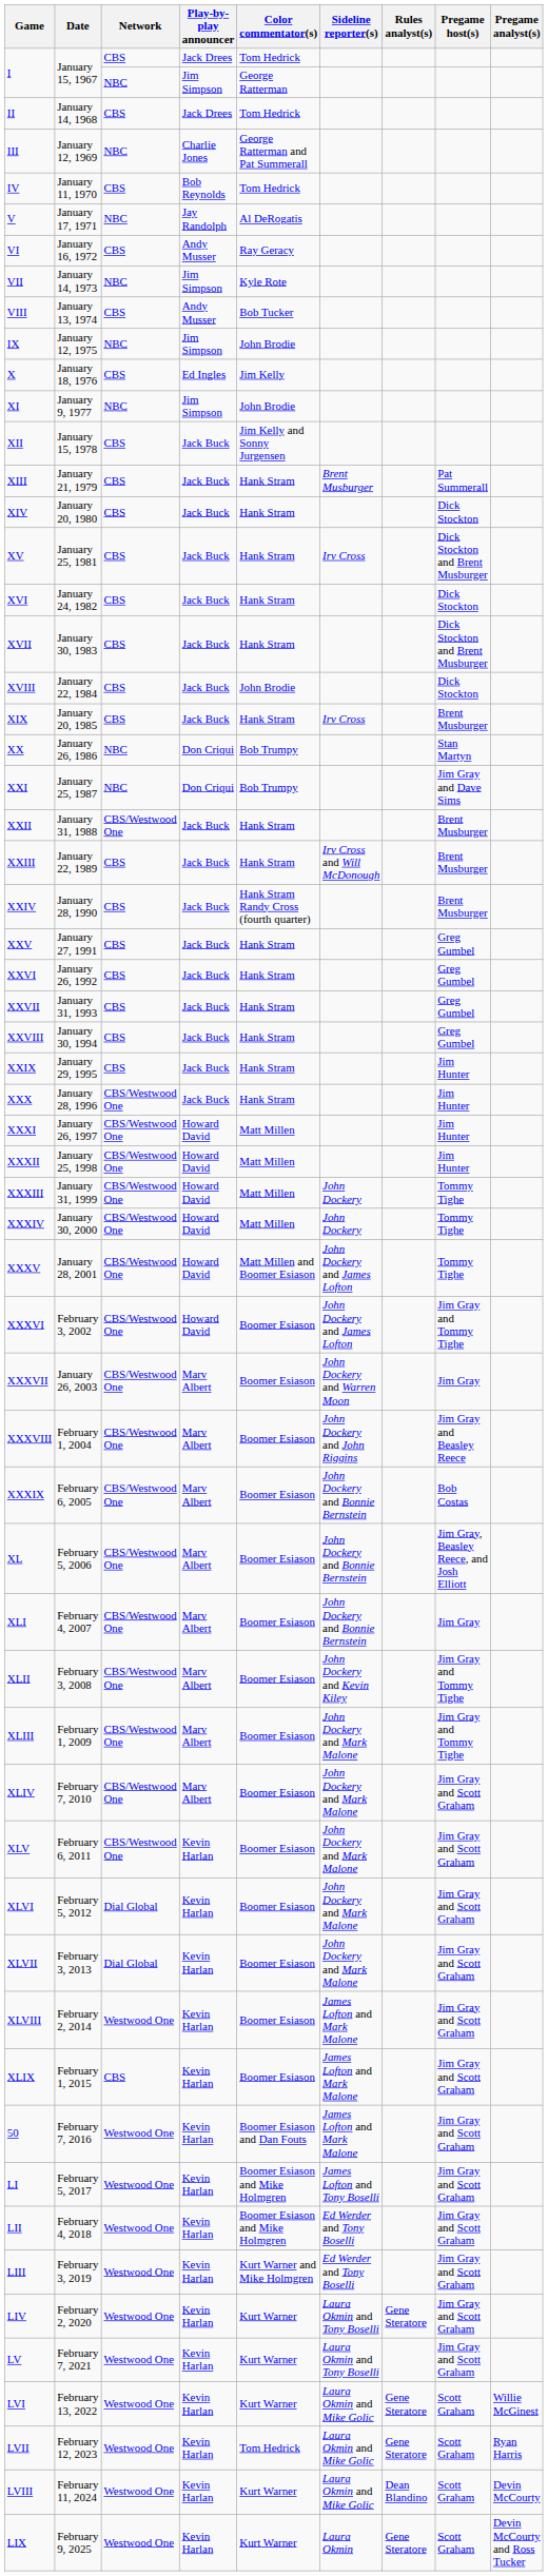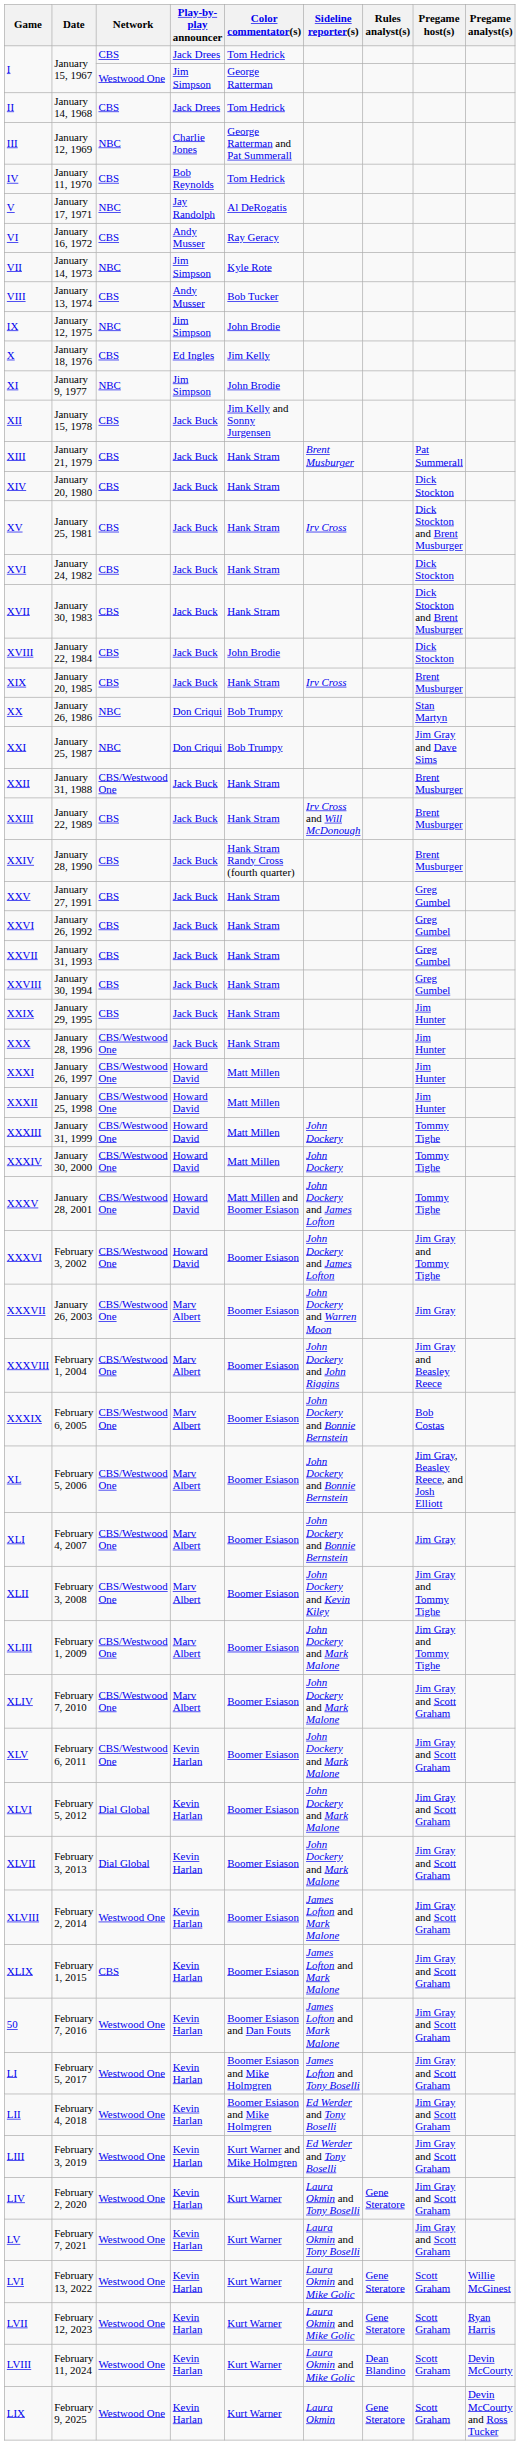 <table class="wikitable">
 <tr>
 <th>Game</th>
 <th>Date</th>
 <th>Network</th>
 <th><a href='#'>Play-by-play</a> announcer</th>
 <th><a href='#'>Color commentator</a>(s)</th>
 <th><a href='#'>Sideline reporter</a>(s)</th>
 <th>Rules analyst(s)</th>
 <th>Pregame host(s)</th>
 <th>Pregame analyst(s)<br></th>
 </tr>
 <tr>
 <td rowspan="2"><a href='#'>I</a></td>
 <td rowspan="2">January 15, 1967</td>
 <td><a href='#'>CBS</a></td>
 <td><a href='#'>Jack Drees</a></td>
 <td><a href='#'>Tom Hedrick</a></td>
 <td></td>
 <td></td>
 <td></td>
 <td></td>
 </tr>
 <tr>
-<td><a href='#'>NBC</a></td>
+<td><a href='#'>Westwood One</a></td>
 <td><a href='#'>Jim Simpson</a></td>
 <td><a href='#'>George Ratterman</a></td>
 <td></td>
 <td></td>
 <td></td>
 <td></td>
 </tr>
 <tr>
 <td><a href='#'>II</a></td>
 <td>January 14, 1968</td>
 <td><a href='#'>CBS</a></td>
 <td><a href='#'>Jack Drees</a></td>
 <td><a href='#'>Tom Hedrick</a></td>
 <td></td>
 <td></td>
 <td></td>
 <td></td>
 </tr>
 <tr>
 <td><a href='#'>III</a></td>
 <td>January 12, 1969</td>
 <td><a href='#'>NBC</a></td>
 <td><a href='#'>Charlie Jones</a></td>
 <td><a href='#'>George Ratterman</a> and <a href='#'>Pat Summerall</a></td>
 <td></td>
 <td></td>
 <td></td>
 <td></td>
 </tr>
 <tr>
 <td><a href='#'>IV</a></td>
 <td>January 11, 1970</td>
 <td><a href='#'>CBS</a></td>
 <td><a href='#'>Bob Reynolds</a></td>
 <td><a href='#'>Tom Hedrick</a></td>
 <td></td>
 <td></td>
 <td></td>
 <td></td>
 </tr>
 <tr>
 <td><a href='#'>V</a></td>
 <td>January 17, 1971</td>
 <td><a href='#'>NBC</a></td>
 <td><a href='#'>Jay Randolph</a></td>
 <td><a href='#'>Al DeRogatis</a></td>
 <td></td>
 <td></td>
 <td></td>
 <td></td>
 </tr>
 <tr>
 <td><a href='#'>VI</a></td>
 <td>January 16, 1972</td>
 <td><a href='#'>CBS</a></td>
 <td><a href='#'>Andy Musser</a></td>
 <td><a href='#'>Ray Geracy</a></td>
 <td></td>
 <td></td>
 <td></td>
 <td></td>
 </tr>
 <tr>
 <td><a href='#'>VII</a></td>
 <td>January 14, 1973</td>
 <td><a href='#'>NBC</a></td>
 <td><a href='#'>Jim Simpson</a></td>
 <td><a href='#'>Kyle Rote</a></td>
 <td></td>
 <td></td>
 <td></td>
 <td></td>
 </tr>
 <tr>
 <td><a href='#'>VIII</a></td>
 <td>January 13, 1974</td>
 <td><a href='#'>CBS</a></td>
 <td><a href='#'>Andy Musser</a></td>
 <td><a href='#'>Bob Tucker</a></td>
 <td></td>
 <td></td>
 <td></td>
 <td></td>
 </tr>
 <tr>
 <td><a href='#'>IX</a></td>
 <td>January 12, 1975</td>
 <td><a href='#'>NBC</a></td>
 <td><a href='#'>Jim Simpson</a></td>
 <td><a href='#'>John Brodie</a></td>
 <td></td>
 <td></td>
 <td></td>
 <td></td>
 </tr>
 <tr>
 <td><a href='#'>X</a></td>
 <td>January 18, 1976</td>
 <td><a href='#'>CBS</a></td>
 <td><a href='#'>Ed Ingles</a></td>
 <td><a href='#'>Jim Kelly</a></td>
 <td></td>
 <td></td>
 <td></td>
 <td></td>
 </tr>
 <tr>
 <td><a href='#'>XI</a></td>
 <td>January 9, 1977</td>
 <td><a href='#'>NBC</a></td>
 <td><a href='#'>Jim Simpson</a></td>
 <td><a href='#'>John Brodie</a></td>
 <td></td>
 <td></td>
 <td></td>
 <td></td>
 </tr>
 <tr>
 <td><a href='#'>XII</a></td>
 <td>January 15, 1978</td>
 <td><a href='#'>CBS</a></td>
 <td><a href='#'>Jack Buck</a></td>
 <td><a href='#'>Jim Kelly</a> and <a href='#'>Sonny Jurgensen</a></td>
 <td></td>
 <td></td>
 <td></td>
 <td></td>
 </tr>
 <tr>
 <td><a href='#'>XIII</a></td>
 <td>January 21, 1979</td>
 <td><a href='#'>CBS</a></td>
 <td><a href='#'>Jack Buck</a></td>
 <td><a href='#'>Hank Stram</a></td>
 <td><em><a href='#'>Brent Musburger</a></em></td>
 <td></td>
 <td><a href='#'>Pat Summerall</a></td>
 <td></td>
 </tr>
 <tr>
 <td><a href='#'>XIV</a></td>
 <td>January 20, 1980</td>
 <td><a href='#'>CBS</a></td>
 <td><a href='#'>Jack Buck</a></td>
 <td><a href='#'>Hank Stram</a></td>
 <td></td>
 <td></td>
 <td><a href='#'>Dick Stockton</a></td>
 <td></td>
 </tr>
 <tr>
 <td><a href='#'>XV</a></td>
 <td>January 25, 1981</td>
 <td><a href='#'>CBS</a></td>
 <td><a href='#'>Jack Buck</a></td>
 <td><a href='#'>Hank Stram</a></td>
 <td><em><a href='#'>Irv Cross</a></em></td>
 <td></td>
 <td><a href='#'>Dick Stockton</a> and <a href='#'>Brent Musburger</a></td>
 <td></td>
 </tr>
 <tr>
 <td><a href='#'>XVI</a></td>
 <td>January 24, 1982</td>
 <td><a href='#'>CBS</a></td>
 <td><a href='#'>Jack Buck</a></td>
 <td><a href='#'>Hank Stram</a></td>
 <td></td>
 <td></td>
 <td><a href='#'>Dick Stockton</a></td>
 <td></td>
 </tr>
 <tr>
 <td><a href='#'>XVII</a></td>
 <td>January 30, 1983</td>
 <td><a href='#'>CBS</a></td>
 <td><a href='#'>Jack Buck</a></td>
 <td><a href='#'>Hank Stram</a></td>
 <td></td>
 <td></td>
 <td><a href='#'>Dick Stockton</a> and <a href='#'>Brent Musburger</a></td>
 <td></td>
 </tr>
 <tr>
 <td><a href='#'>XVIII</a></td>
 <td>January 22, 1984</td>
 <td><a href='#'>CBS</a></td>
 <td><a href='#'>Jack Buck</a></td>
 <td><a href='#'>John Brodie</a></td>
 <td></td>
 <td></td>
 <td><a href='#'>Dick Stockton</a></td>
 <td></td>
 </tr>
 <tr>
 <td><a href='#'>XIX</a></td>
 <td>January 20, 1985</td>
 <td><a href='#'>CBS</a></td>
 <td><a href='#'>Jack Buck</a></td>
 <td><a href='#'>Hank Stram</a></td>
 <td><em><a href='#'>Irv Cross</a></em></td>
 <td></td>
 <td><a href='#'>Brent Musburger</a></td>
 <td></td>
 </tr>
 <tr>
 <td><a href='#'>XX</a></td>
 <td>January 26, 1986</td>
 <td><a href='#'>NBC</a></td>
 <td><a href='#'>Don Criqui</a></td>
 <td><a href='#'>Bob Trumpy</a></td>
 <td></td>
 <td></td>
 <td><a href='#'>Stan Martyn</a></td>
 <td></td>
 </tr>
 <tr>
 <td><a href='#'>XXI</a></td>
 <td>January 25, 1987</td>
 <td><a href='#'>NBC</a></td>
 <td><a href='#'>Don Criqui</a></td>
 <td><a href='#'>Bob Trumpy</a></td>
 <td></td>
 <td></td>
 <td><a href='#'>Jim Gray</a> and <a href='#'>Dave Sims</a></td>
 <td></td>
 </tr>
 <tr>
 <td><a href='#'>XXII</a></td>
 <td>January 31, 1988</td>
 <td><a href='#'>CBS/Westwood One</a></td>
 <td><a href='#'>Jack Buck</a></td>
 <td><a href='#'>Hank Stram</a></td>
 <td></td>
 <td></td>
 <td><a href='#'>Brent Musburger</a></td>
 <td></td>
 </tr>
 <tr>
 <td><a href='#'>XXIII</a></td>
 <td>January 22, 1989</td>
 <td><a href='#'>CBS</a></td>
 <td><a href='#'>Jack Buck</a></td>
 <td><a href='#'>Hank Stram</a></td>
 <td><em><a href='#'>Irv Cross</a></em> and <em><a href='#'>Will McDonough</a></em></td>
 <td></td>
 <td><a href='#'>Brent Musburger</a></td>
 <td></td>
 </tr>
 <tr>
 <td><a href='#'>XXIV</a></td>
 <td>January 28, 1990</td>
 <td><a href='#'>CBS</a></td>
 <td><a href='#'>Jack Buck</a></td>
 <td><a href='#'>Hank Stram</a><br><a href='#'>Randy Cross</a> (fourth quarter)</td>
 <td></td>
 <td></td>
 <td><a href='#'>Brent Musburger</a></td>
 <td></td>
 </tr>
 <tr>
 <td><a href='#'>XXV</a></td>
 <td>January 27, 1991</td>
 <td><a href='#'>CBS</a></td>
 <td><a href='#'>Jack Buck</a></td>
 <td><a href='#'>Hank Stram</a></td>
 <td></td>
 <td></td>
 <td><a href='#'>Greg Gumbel</a></td>
 <td></td>
 </tr>
 <tr>
 <td><a href='#'>XXVI</a></td>
 <td>January 26, 1992</td>
 <td><a href='#'>CBS</a></td>
 <td><a href='#'>Jack Buck</a></td>
 <td><a href='#'>Hank Stram</a></td>
 <td></td>
 <td></td>
 <td><a href='#'>Greg Gumbel</a></td>
 <td></td>
 </tr>
 <tr>
 <td><a href='#'>XXVII</a></td>
 <td>January 31, 1993</td>
 <td><a href='#'>CBS</a></td>
 <td><a href='#'>Jack Buck</a></td>
 <td><a href='#'>Hank Stram</a></td>
 <td></td>
 <td></td>
 <td><a href='#'>Greg Gumbel</a></td>
 <td></td>
 </tr>
 <tr>
 <td><a href='#'>XXVIII</a></td>
 <td>January 30, 1994</td>
 <td><a href='#'>CBS</a></td>
 <td><a href='#'>Jack Buck</a></td>
 <td><a href='#'>Hank Stram</a></td>
 <td></td>
 <td></td>
 <td><a href='#'>Greg Gumbel</a></td>
 <td></td>
 </tr>
 <tr>
 <td><a href='#'>XXIX</a></td>
 <td>January 29, 1995</td>
 <td><a href='#'>CBS</a></td>
 <td><a href='#'>Jack Buck</a></td>
 <td><a href='#'>Hank Stram</a></td>
 <td></td>
 <td></td>
 <td><a href='#'>Jim Hunter</a></td>
 <td></td>
 </tr>
 <tr>
 <td><a href='#'>XXX</a></td>
 <td>January 28, 1996</td>
 <td><a href='#'>CBS/Westwood One</a></td>
 <td><a href='#'>Jack Buck</a></td>
 <td><a href='#'>Hank Stram</a></td>
 <td></td>
 <td></td>
 <td><a href='#'>Jim Hunter</a></td>
 <td></td>
 </tr>
 <tr>
 <td><a href='#'>XXXI</a></td>
 <td>January 26, 1997</td>
 <td><a href='#'>CBS/Westwood One</a></td>
 <td><a href='#'>Howard David</a></td>
 <td><a href='#'>Matt Millen</a></td>
 <td></td>
 <td></td>
 <td><a href='#'>Jim Hunter</a></td>
 <td></td>
 </tr>
 <tr>
 <td><a href='#'>XXXII</a></td>
 <td>January 25, 1998</td>
 <td><a href='#'>CBS/Westwood One</a></td>
 <td><a href='#'>Howard David</a></td>
 <td><a href='#'>Matt Millen</a></td>
 <td></td>
 <td></td>
 <td><a href='#'>Jim Hunter</a></td>
 <td></td>
 </tr>
 <tr>
 <td><a href='#'>XXXIII</a></td>
 <td>January 31, 1999</td>
 <td><a href='#'>CBS/Westwood One</a></td>
 <td><a href='#'>Howard David</a></td>
 <td><a href='#'>Matt Millen</a></td>
 <td><em><a href='#'>John Dockery</a></em></td>
 <td></td>
 <td><a href='#'>Tommy Tighe</a></td>
 <td></td>
 </tr>
 <tr>
 <td><a href='#'>XXXIV</a></td>
 <td>January 30, 2000</td>
 <td><a href='#'>CBS/Westwood One</a></td>
 <td><a href='#'>Howard David</a></td>
 <td><a href='#'>Matt Millen</a></td>
 <td><em><a href='#'>John Dockery</a></em></td>
 <td></td>
 <td><a href='#'>Tommy Tighe</a></td>
 <td></td>
 </tr>
 <tr>
 <td><a href='#'>XXXV</a></td>
 <td>January 28, 2001</td>
 <td><a href='#'>CBS/Westwood One</a></td>
 <td><a href='#'>Howard David</a></td>
 <td><a href='#'>Matt Millen</a> and <a href='#'>Boomer Esiason</a></td>
 <td><em><a href='#'>John Dockery</a></em> and <em><a href='#'>James Lofton</a></em></td>
 <td></td>
 <td><a href='#'>Tommy Tighe</a></td>
 <td></td>
 </tr>
 <tr>
 <td><a href='#'>XXXVI</a></td>
 <td>February 3, 2002</td>
 <td><a href='#'>CBS/Westwood One</a></td>
 <td><a href='#'>Howard David</a></td>
 <td><a href='#'>Boomer Esiason</a></td>
 <td><em><a href='#'>John Dockery</a></em> and <em><a href='#'>James Lofton</a></em></td>
 <td></td>
 <td><a href='#'>Jim Gray</a> and <a href='#'>Tommy Tighe</a></td>
 <td></td>
 </tr>
 <tr>
 <td><a href='#'>XXXVII</a></td>
 <td>January 26, 2003</td>
 <td><a href='#'>CBS/Westwood One</a></td>
 <td><a href='#'>Marv Albert</a></td>
 <td><a href='#'>Boomer Esiason</a></td>
 <td><em><a href='#'>John Dockery</a></em> and <em><a href='#'>Warren Moon</a></em></td>
 <td></td>
 <td><a href='#'>Jim Gray</a></td>
 <td></td>
 </tr>
 <tr>
 <td><a href='#'>XXXVIII</a></td>
 <td>February 1, 2004</td>
 <td><a href='#'>CBS/Westwood One</a></td>
 <td><a href='#'>Marv Albert</a></td>
 <td><a href='#'>Boomer Esiason</a></td>
 <td><em><a href='#'>John Dockery</a></em> and <em><a href='#'>John Riggins</a></em></td>
 <td></td>
 <td><a href='#'>Jim Gray</a> and <a href='#'>Beasley Reece</a></td>
 <td></td>
 </tr>
 <tr>
 <td><a href='#'>XXXIX</a></td>
 <td>February 6, 2005</td>
 <td><a href='#'>CBS/Westwood One</a></td>
 <td><a href='#'>Marv Albert</a></td>
 <td><a href='#'>Boomer Esiason</a></td>
 <td><em><a href='#'>John Dockery</a></em> and <em><a href='#'>Bonnie Bernstein</a></em></td>
 <td></td>
 <td><a href='#'>Bob Costas</a></td>
 <td></td>
 </tr>
 <tr>
 <td><a href='#'>XL</a></td>
 <td>February 5, 2006</td>
 <td><a href='#'>CBS/Westwood One</a></td>
 <td><a href='#'>Marv Albert</a></td>
 <td><a href='#'>Boomer Esiason</a></td>
 <td><em><a href='#'>John Dockery</a></em> and <em><a href='#'>Bonnie Bernstein</a></em></td>
 <td></td>
 <td><a href='#'>Jim Gray</a>, <a href='#'>Beasley Reece</a>, and <a href='#'>Josh Elliott</a></td>
 <td></td>
 </tr>
 <tr>
 <td><a href='#'>XLI</a></td>
 <td>February 4, 2007</td>
 <td><a href='#'>CBS/Westwood One</a></td>
 <td><a href='#'>Marv Albert</a></td>
 <td><a href='#'>Boomer Esiason</a></td>
 <td><em><a href='#'>John Dockery</a></em> and <em><a href='#'>Bonnie Bernstein</a></em></td>
 <td></td>
 <td><a href='#'>Jim Gray</a></td>
 <td></td>
 </tr>
 <tr>
 <td><a href='#'>XLII</a></td>
 <td>February 3, 2008</td>
 <td><a href='#'>CBS/Westwood One</a></td>
 <td><a href='#'>Marv Albert</a></td>
 <td><a href='#'>Boomer Esiason</a></td>
 <td><em><a href='#'>John Dockery</a></em> and <em><a href='#'>Kevin Kiley</a></em></td>
 <td></td>
 <td><a href='#'>Jim Gray</a> and <a href='#'>Tommy Tighe</a></td>
 <td></td>
 </tr>
 <tr>
 <td><a href='#'>XLIII</a></td>
 <td>February 1, 2009</td>
 <td><a href='#'>CBS/Westwood One</a></td>
 <td><a href='#'>Marv Albert</a></td>
 <td><a href='#'>Boomer Esiason</a></td>
 <td><em><a href='#'>John Dockery</a></em> and <em><a href='#'>Mark Malone</a></em></td>
 <td></td>
 <td><a href='#'>Jim Gray</a> and <a href='#'>Tommy Tighe</a></td>
 <td></td>
 </tr>
 <tr>
 <td><a href='#'>XLIV</a></td>
 <td>February 7, 2010</td>
 <td><a href='#'>CBS/Westwood One</a></td>
 <td><a href='#'>Marv Albert</a></td>
 <td><a href='#'>Boomer Esiason</a></td>
 <td><em><a href='#'>John Dockery</a></em> and <em><a href='#'>Mark Malone</a></em></td>
 <td></td>
 <td><a href='#'>Jim Gray</a> and <a href='#'>Scott Graham</a></td>
 <td></td>
 </tr>
 <tr>
 <td><a href='#'>XLV</a></td>
 <td>February 6, 2011</td>
 <td><a href='#'>CBS/Westwood One</a></td>
 <td><a href='#'>Kevin Harlan</a></td>
 <td><a href='#'>Boomer Esiason</a></td>
 <td><em><a href='#'>John Dockery</a></em> and <em><a href='#'>Mark Malone</a></em></td>
 <td></td>
 <td><a href='#'>Jim Gray</a> and <a href='#'>Scott Graham</a></td>
 <td></td>
 </tr>
 <tr>
 <td><a href='#'>XLVI</a></td>
 <td>February 5, 2012</td>
 <td><a href='#'>Dial Global</a></td>
 <td><a href='#'>Kevin Harlan</a></td>
 <td><a href='#'>Boomer Esiason</a></td>
 <td><em><a href='#'>John Dockery</a></em> and <em><a href='#'>Mark Malone</a></em></td>
 <td></td>
 <td><a href='#'>Jim Gray</a> and <a href='#'>Scott Graham</a></td>
 <td></td>
 </tr>
 <tr>
 <td><a href='#'>XLVII</a></td>
 <td>February 3, 2013</td>
 <td><a href='#'>Dial Global</a></td>
 <td><a href='#'>Kevin Harlan</a></td>
 <td><a href='#'>Boomer Esiason</a></td>
 <td><em><a href='#'>John Dockery</a></em> and <em><a href='#'>Mark Malone</a></em></td>
 <td></td>
 <td><a href='#'>Jim Gray</a> and <a href='#'>Scott Graham</a></td>
 <td></td>
 </tr>
 <tr>
 <td><a href='#'>XLVIII</a></td>
 <td>February 2, 2014</td>
 <td><a href='#'>Westwood One</a></td>
 <td><a href='#'>Kevin Harlan</a></td>
 <td><a href='#'>Boomer Esiason</a></td>
 <td><em><a href='#'>James Lofton</a></em> and <em><a href='#'>Mark Malone</a></em></td>
 <td></td>
 <td><a href='#'>Jim Gray</a> and <a href='#'>Scott Graham</a></td>
 <td></td>
 </tr>
 <tr>
 <td><a href='#'>XLIX</a></td>
 <td>February 1, 2015</td>
 <td><a href='#'>CBS</a></td>
 <td><a href='#'>Kevin Harlan</a></td>
 <td><a href='#'>Boomer Esiason</a></td>
 <td><em><a href='#'>James Lofton</a></em> and <em><a href='#'>Mark Malone</a></em></td>
 <td></td>
 <td><a href='#'>Jim Gray</a> and <a href='#'>Scott Graham</a></td>
 <td></td>
 </tr>
 <tr>
 <td><a href='#'>50</a></td>
 <td>February 7, 2016</td>
 <td><a href='#'>Westwood One</a></td>
 <td><a href='#'>Kevin Harlan</a></td>
 <td><a href='#'>Boomer Esiason</a> and <a href='#'>Dan Fouts</a></td>
 <td><em><a href='#'>James Lofton</a></em> and <em><a href='#'>Mark Malone</a></em></td>
 <td></td>
 <td><a href='#'>Jim Gray</a> and <a href='#'>Scott Graham</a></td>
 <td></td>
 </tr>
 <tr>
 <td><a href='#'>LI</a></td>
 <td>February 5, 2017</td>
 <td><a href='#'>Westwood One</a></td>
 <td><a href='#'>Kevin Harlan</a></td>
 <td><a href='#'>Boomer Esiason</a> and <a href='#'>Mike Holmgren</a></td>
 <td><em><a href='#'>James Lofton</a></em> and <em><a href='#'>Tony Boselli</a></em></td>
 <td></td>
 <td><a href='#'>Jim Gray</a> and <a href='#'>Scott Graham</a></td>
 <td></td>
 </tr>
 <tr>
 <td><a href='#'>LII</a></td>
 <td>February 4, 2018</td>
 <td><a href='#'>Westwood One</a></td>
 <td><a href='#'>Kevin Harlan</a></td>
 <td><a href='#'>Boomer Esiason</a> and <a href='#'>Mike Holmgren</a></td>
 <td><em><a href='#'>Ed Werder</a></em> and <em><a href='#'>Tony Boselli</a></em></td>
 <td></td>
 <td><a href='#'>Jim Gray</a> and <a href='#'>Scott Graham</a></td>
 <td></td>
 </tr>
 <tr>
 <td><a href='#'>LIII</a></td>
 <td>February 3, 2019</td>
 <td><a href='#'>Westwood One</a></td>
 <td><a href='#'>Kevin Harlan</a></td>
 <td><a href='#'>Kurt Warner</a> and <a href='#'>Mike Holmgren</a></td>
 <td><em><a href='#'>Ed Werder</a></em> and <em><a href='#'>Tony Boselli</a></em></td>
 <td></td>
 <td><a href='#'>Jim Gray</a> and <a href='#'>Scott Graham</a></td>
 <td></td>
 </tr>
 <tr>
 <td><a href='#'>LIV</a></td>
 <td>February 2, 2020</td>
 <td><a href='#'>Westwood One</a></td>
 <td><a href='#'>Kevin Harlan</a></td>
 <td><a href='#'>Kurt Warner</a></td>
 <td><em><a href='#'>Laura Okmin</a></em> and <em><a href='#'>Tony Boselli</a></em></td>
 <td><a href='#'>Gene Steratore</a></td>
 <td><a href='#'>Jim Gray</a> and <a href='#'>Scott Graham</a></td>
 <td></td>
 </tr>
 <tr>
 <td><a href='#'>LV</a></td>
 <td>February 7, 2021</td>
 <td><a href='#'>Westwood One</a></td>
 <td><a href='#'>Kevin Harlan</a></td>
 <td><a href='#'>Kurt Warner</a></td>
 <td><em><a href='#'>Laura Okmin</a></em> and <em><a href='#'>Tony Boselli</a></em></td>
 <td></td>
 <td><a href='#'>Jim Gray</a> and <a href='#'>Scott Graham</a></td>
 <td></td>
 </tr>
 <tr>
 <td><a href='#'>LVI</a></td>
 <td>February 13, 2022</td>
 <td><a href='#'>Westwood One</a></td>
 <td><a href='#'>Kevin Harlan</a></td>
 <td><a href='#'>Kurt Warner</a></td>
 <td><em><a href='#'>Laura Okmin</a></em> and <em><a href='#'>Mike Golic</a></em></td>
 <td><a href='#'>Gene Steratore</a></td>
 <td><a href='#'>Scott Graham</a></td>
 <td><a href='#'>Willie McGinest</a></td>
 </tr>
 <tr>
 <td><a href='#'>LVII</a></td>
 <td>February 12, 2023</td>
 <td><a href='#'>Westwood One</a></td>
 <td><a href='#'>Kevin Harlan</a></td>
-<td><a href='#'>Tom Hedrick</a></td>
+<td><a href='#'>Kurt Warner</a></td>
 <td><em><a href='#'>Laura Okmin</a></em> and <em><a href='#'>Mike Golic</a></em></td>
 <td><a href='#'>Gene Steratore</a></td>
 <td><a href='#'>Scott Graham</a></td>
 <td><a href='#'>Ryan Harris</a></td>
 </tr>
 <tr>
 <td><a href='#'>LVIII</a></td>
 <td>February 11, 2024</td>
 <td><a href='#'>Westwood One</a></td>
 <td><a href='#'>Kevin Harlan</a></td>
 <td><a href='#'>Kurt Warner</a></td>
 <td><em><a href='#'>Laura Okmin</a></em> and <em><a href='#'>Mike Golic</a></em></td>
 <td><a href='#'>Dean Blandino</a></td>
 <td><a href='#'>Scott Graham</a></td>
 <td><a href='#'>Devin McCourty</a></td>
 </tr>
 <tr>
 <td><a href='#'>LIX</a></td>
 <td>February 9, 2025</td>
 <td><a href='#'>Westwood One</a></td>
 <td><a href='#'>Kevin Harlan</a></td>
 <td><a href='#'>Kurt Warner</a></td>
 <td><em><a href='#'>Laura Okmin</a></em></td>
 <td><a href='#'>Gene Steratore</a></td>
 <td><a href='#'>Scott Graham</a></td>
 <td><a href='#'>Devin McCourty</a> and <a href='#'>Ross Tucker</a></td>
 </tr>
 </table>
